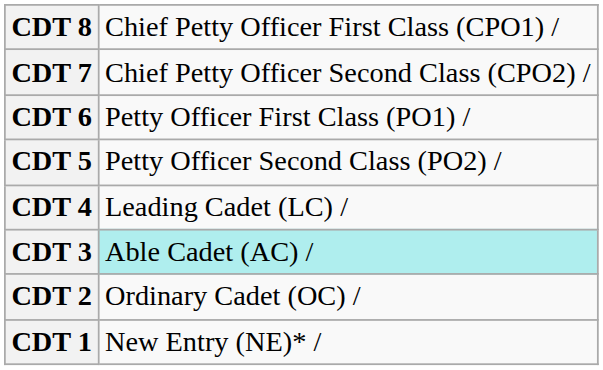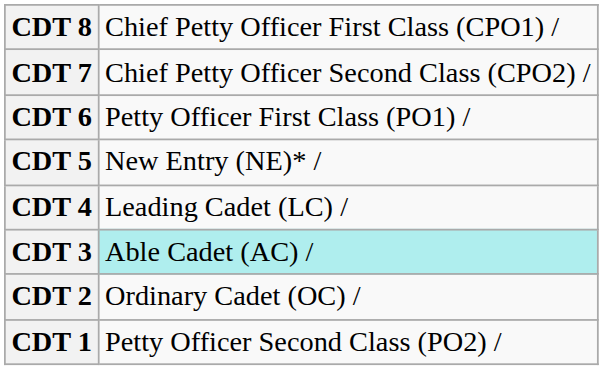 <table class="wikitable">
 <tr>
 <th><strong>CDT 8</strong></th>
 <td>Chief Petty Officer First Class (CPO1) /  </td>
 </tr>
 <tr>
 <th><strong>CDT 7</strong></th>
 <td>Chief Petty Officer Second Class (CPO2) /  </td>
 </tr>
 <tr>
 <th><strong>CDT 6</strong></th>
 <td>Petty Officer First Class (PO1) /  </td>
 </tr>
 <tr>
 <th><strong>CDT 5</strong></th>
-<td>Petty Officer Second Class (PO2) /  </td>
+<td>New Entry (NE)* /  </td>
 </tr>
 <tr>
 <th><strong>CDT 4</strong></th>
 <td>Leading Cadet (LC) /  </td>
 </tr>
 <tr>
 <th><strong>CDT 3</strong></th>
 <td style="background: paleturquoise;">Able Cadet (AC) /  </td>
 </tr>
 <tr>
 <th><strong>CDT 2</strong></th>
 <td>Ordinary Cadet (OC) /  <br></td>
 </tr>
 <tr>
 <th><strong>CDT 1</strong></th>
-<td>New Entry (NE)* /  </td>
+<td>Petty Officer Second Class (PO2) /  </td>
 </tr>
 </table>
